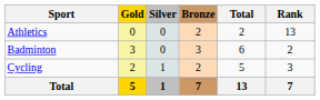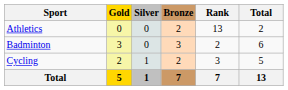 <table class="wikitable sortable" style="text-align:center; font-size:95%">
 <tr>
 <th width=150>Sport</th>
 <th style="background-color:gold; width=60;"><strong>Gold</strong></th>
 <th style="background-color:silver; width=60;"><strong>Silver</strong></th>
 <th style="background-color:#cc9966; width=60;"><strong>Bronze</strong></th>
+<th width=60>Rank</th>
 <th width=60>Total</th>
-<th width=60>Rank</th>
 </tr>
 <tr>
 <td align=left> <a href='#'>Athletics</a></td>
 <td bgcolor=#f7f6a8>0</td>
 <td bgcolor=#dce5e5>0</td>
 <td bgcolor=#ffdab9>2</td>
+<td>13</td>
 <td>2</td>
-<td>13</td>
 </tr>
 <tr>
 <td align=left> <a href='#'>Badminton</a></td>
 <td bgcolor=#f7f6a8>3</td>
 <td bgcolor=#dce5e5>0</td>
 <td bgcolor=#ffdab9>3</td>
+<td>2</td>
 <td>6</td>
-<td>2</td>
 </tr>
 <tr>
 <td align=left> <a href='#'>Cycling</a></td>
 <td bgcolor=#f7f6a8>2</td>
 <td bgcolor=#dce5e5>1</td>
 <td bgcolor=#ffdab9>2</td>
+<td>3</td>
 <td>5</td>
-<td>3</td>
 </tr>
 <tr>
 <th>Total</th>
 <th style="background-color:gold; width=60;">5</th>
 <th style="background-color:silver; width=60;">1</th>
 <th style="background-color:#cc9966; width=60;">7</th>
+<th>7</th>
 <th>13</th>
-<th>7</th>
 </tr>
 </table>
